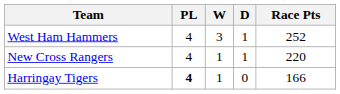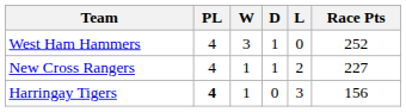 <table class=wikitable width="400" style="background:#FFFFFF;">
 <tr>
 <th>Team</th>
 <th>PL</th>
 <th>W</th>
 <th>D</th>
+<th>L</th>
 <th>Race Pts</th>
 </tr>
 <tr>
 <td><a href='#'>West Ham Hammers</a></td>
 <td align="center">4</td>
 <td align="center">3</td>
 <td align="center">1</td>
+<td align="center">0</td>
 <td align="center">252</td>
 </tr>
 <tr>
 <td><a href='#'>New Cross Rangers</a></td>
 <td align="center">4</td>
 <td align="center">1</td>
 <td align="center">1</td>
-<td align="center">220</td>
+<td align="center">2</td>
+<td align="center">227</td>
 </tr>
 <tr>
 <td><a href='#'>Harringay Tigers</a></td>
 <td align="center"><strong>4</strong></td>
 <td align="center">1</td>
 <td align="center">0</td>
-<td align="center">166</td>
+<td align="center">3</td>
+<td align="center">156</td>
 </tr>
 </table>
